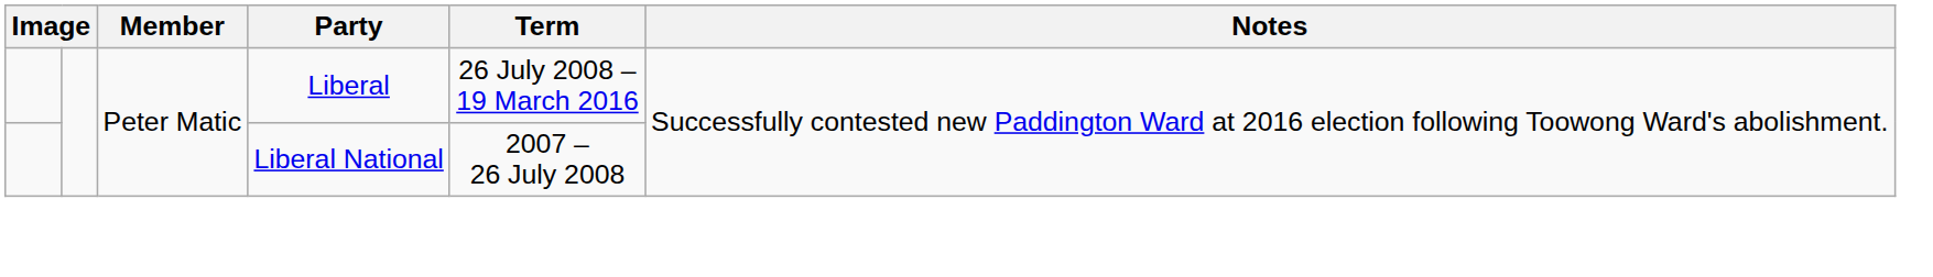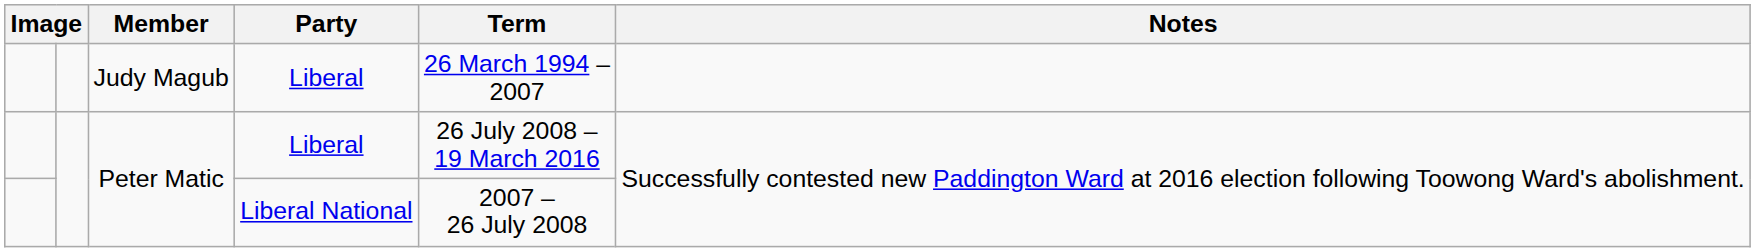 <table class="wikitable" style="text-align:center">
 <tr>
 <th colspan=2>Image</th>
 <th>Member</th>
 <th>Party</th>
 <th>Term</th>
 <th>Notes</th>
+</tr>
+<tr>
+<td> </td>
+<td></td>
+<td>Judy Magub</td>
+<td><a href='#'>Liberal</a></td>
+<td><a href='#'>26 March 1994</a> –<br> 2007</td>
+<td></td>
 </tr>
 <tr>
 <td> </td>
 <td rowspan="2"></td>
 <td rowspan="2">Peter Matic</td>
 <td><a href='#'>Liberal</a></td>
 <td>26 July 2008 –<br> <a href='#'>19 March 2016</a></td>
 <td rowspan="2">Successfully contested new <a href='#'>Paddington Ward</a> at 2016 election following Toowong Ward's abolishment.</td>
 </tr>
 <tr>
 <td> </td>
 <td><a href='#'>Liberal National</a></td>
 <td>2007 –<br> 26 July 2008</td>
 </tr>
 </table>
